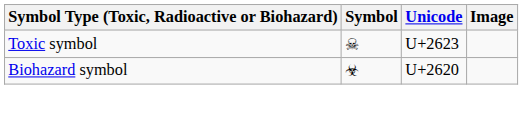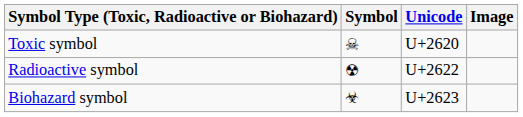 <table class="wikitable">
 <tr>
 <th>Symbol Type (Toxic, Radioactive or Biohazard)</th>
 <th>Symbol</th>
 <th><a href='#'>Unicode</a></th>
 <th>Image</th>
 </tr>
 <tr>
 <td><a href='#'>Toxic</a> symbol</td>
 <td><span>☠</span></td>
-<td>U+2623</td>
+<td>U+2620</td>
+<td></td>
+</tr>
+<tr>
+<td><a href='#'>Radioactive</a> symbol</td>
+<td><span>☢</span></td>
+<td>U+2622</td>
 <td></td>
 </tr>
 <tr>
 <td><a href='#'>Biohazard</a> symbol</td>
 <td><span>☣</span></td>
-<td>U+2620</td>
+<td>U+2623</td>
 <td></td>
 </tr>
 </table>
